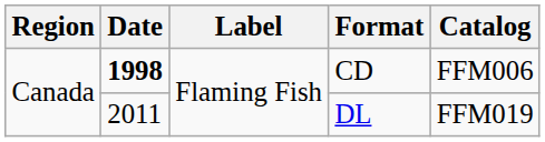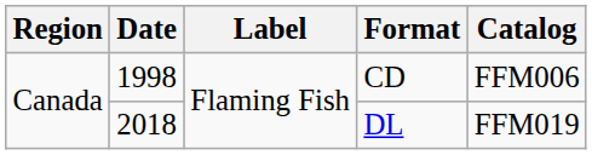 <table class="wikitable">
 <tr>
 <th>Region</th>
 <th>Date</th>
 <th>Label</th>
 <th>Format</th>
 <th>Catalog</th>
 </tr>
 <tr>
 <td rowspan="2">Canada</td>
-<td><strong>1998</strong></td>
+<td>1998</td>
 <td rowspan="2">Flaming Fish</td>
 <td>CD</td>
 <td>FFM006</td>
 </tr>
 <tr>
-<td>2011</td>
+<td>2018</td>
 <td><a href='#'>DL</a></td>
 <td>FFM019</td>
 </tr>
 </table>
